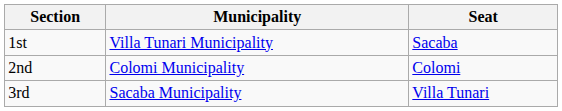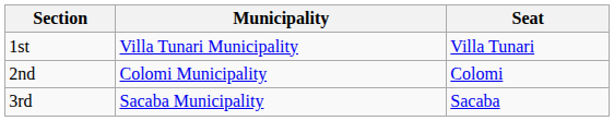 <table class="wikitable" border="1" style="width:35%;" border="1">
 <tr bgcolor=silver>
 <th><strong>Section</strong></th>
 <th><strong>Municipality</strong></th>
 <th><strong>Seat</strong></th>
 </tr>
 <tr>
 <td>1st</td>
 <td><a href='#'>Villa Tunari Municipality</a></td>
-<td><a href='#'>Sacaba</a></td>
+<td><a href='#'>Villa Tunari</a></td>
 </tr>
 <tr>
 <td>2nd</td>
 <td><a href='#'>Colomi Municipality</a></td>
 <td><a href='#'>Colomi</a></td>
 </tr>
 <tr>
 <td>3rd</td>
 <td><a href='#'>Sacaba Municipality</a></td>
-<td><a href='#'>Villa Tunari</a></td>
+<td><a href='#'>Sacaba</a></td>
 </tr>
 <tr>
 </tr>
 </table>
